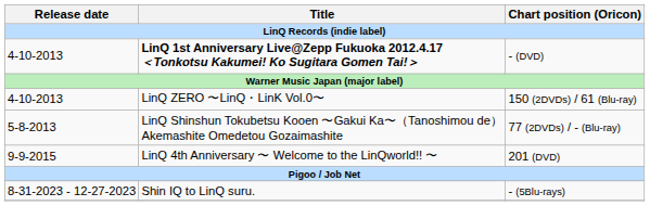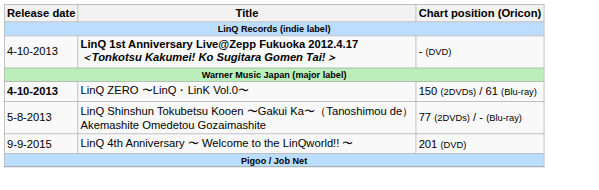 <table class="wikitable">
 <tr>
 <th>Release date</th>
 <th>Title</th>
 <th>Chart position (Oricon)</th>
 </tr>
 <tr>
 <th colspan="3" style="font-size:small;line-height:1;background-color:#BDF">LinQ Records (indie label)</th>
 </tr>
 <tr>
 <td><div>4-10-2013</div></td>
 <td><div><strong>LinQ 1st Anniversary Live@Zepp Fukuoka 2012.4.17<br><em>＜Tonkotsu Kakumei! Ko Sugitara Gomen Tai!＞<strong><em></div></td>
 <td><div>- <small>(DVD)</small></div></td>
 </tr>
 <tr>
 <th colspan="3" style="font-size:small;line-height:1;background-color:#BEB">Warner Music Japan (major label)</th>
 </tr>
 <tr>
-<td><div>4-10-2013</div></td>
+<td><strong><div>4-10-2013</div></strong></td>
 <td><div></strong>LinQ ZERO 〜LinQ・LinK Vol.0〜<strong></div></td>
 <td><div> 150 <small>(2DVDs)</small> / 61 <small>(Blu-ray)</small> </div></td>
 </tr>
 <tr>
 <td><div>5-8-2013</div></td>
 <td><div></strong>LinQ Shinshun Tokubetsu Kooen 〜Gakui Ka〜（Tanoshimou de）<br>Akemashite Omedetou Gozaimashite<strong></div></td>
 <td><div>77 <small>(2DVDs)</small> / - <small>(Blu-ray)</small></div></td>
 </tr>
 <tr>
 <td><div>9-9-2015</div></td>
 <td><div></strong>LinQ 4th Anniversary 〜 Welcome to the LinQworld!! 〜<strong></div></td>
 <td><div>201 <small>(DVD)</small></div></td>
 </tr>
 <tr>
 <th colspan="3" style="font-size:small;line-height:1;background-color:#BDF">Pigoo / Job Net</th>
 </tr>
 <tr>
-<td><div>8-31-2023 - 12-27-2023</div></td>
-<td><div></strong>Shin IQ to LinQ suru.<strong></div></td>
-<td><div>- <small>(5Blu-rays)</small></div></td>
-</tr>
-<tr>
 </tr>
 </table>
